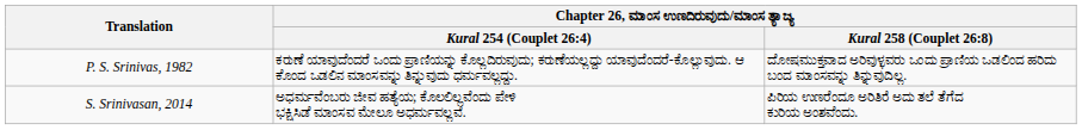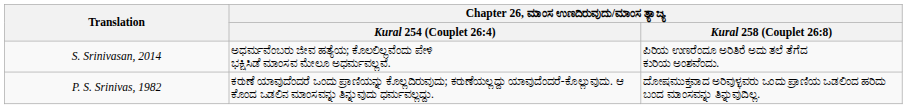 <table class="wikitable">
 <tr>
 <th style="text-align:center; width:25%;" rowspan="2">Translation</th>
 <th colspan="2">Chapter 26, ಮಾಂಸ ಉಣದಿರುವುದು/ಮಾಂಸ ತ್ಯಾಜ್ಯ</th>
 </tr>
 <tr>
 <th><em>Kural</em> 254 (Couplet 26:4)</th>
 <th><em>Kural</em> 258 (Couplet 26:8)</th>
 </tr>
 <tr>
+<td style="text-align:center;"><em>S. Srinivasan, 2014</em></td>
+<td>ಅಧರ್ಮವೆಂಬರು ಜೀವ ಹತ್ಯೆಯ; ಕೊಲಲಿಲ್ಲವೆಂದು ಪೇಳಿ<br>ಭಕ್ಷಿಸಿಡೆ ಮಾಂಸವ ಮೇಲೂ ಅಧರ್ಮವಲ್ಲವೆ.</td>
+<td>ಪಿರಿಯ  ಉಣರೆಂದೂ ಅರಿತಿರೆ ಅದು ತಲೆ ತೆಗೆದ<br>ಕುರಿಯ ಅಂಶವೆಂದು.</td>
+</tr>
+<tr>
 <td style="text-align:center;"><em>P. S. Srinivas, 1982</em></td>
 <td>ಕರುಣೆ ಯಾವುದೆಂದರೆ ಒಂದು ಪ್ರಾಣಿಯನ್ನು ಕೊಲ್ಲದಿರುವುದು; ಕರುಣೆಯಲ್ಲದ್ದು ಯಾವುದೆಂದರೆ-ಕೊಲ್ಲುವುದು. ಆ ಕೊಂದ ಒಡಲಿನ ಮಾಂಸವನ್ನು ತಿನ್ನುವುದು ಧರ್ಮವಲ್ಲದ್ದು.</td>
 <td>ದೋಷಮುಕ್ತವಾದ ಅರಿವುಳ್ಳವರು ಒಂದು ಪ್ರಾಣಿಯ ಒಡಲಿಂದ ಹರಿದು ಬಂದ ಮಾಂಸವನ್ನು ತಿನ್ನುವುದಿಲ್ಲ.</td>
 </tr>
-<tr>
-<td style="text-align:center;"><em>S. Srinivasan, 2014</em></td>
-<td>ಅಧರ್ಮವೆಂಬರು ಜೀವ ಹತ್ಯೆಯ; ಕೊಲಲಿಲ್ಲವೆಂದು ಪೇಳಿ<br>ಭಕ್ಷಿಸಿಡೆ ಮಾಂಸವ ಮೇಲೂ ಅಧರ್ಮವಲ್ಲವೆ.</td>
-<td>ಪಿರಿಯ  ಉಣರೆಂದೂ ಅರಿತಿರೆ ಅದು ತಲೆ ತೆಗೆದ<br>ಕುರಿಯ ಅಂಶವೆಂದು.</td>
-</tr>
 </table>
